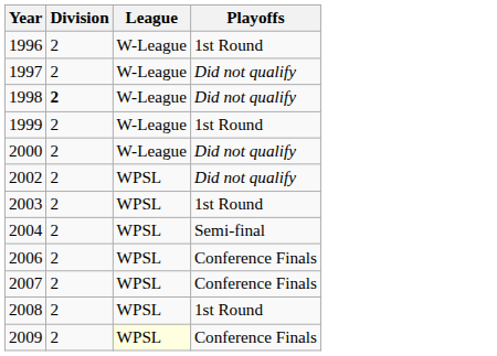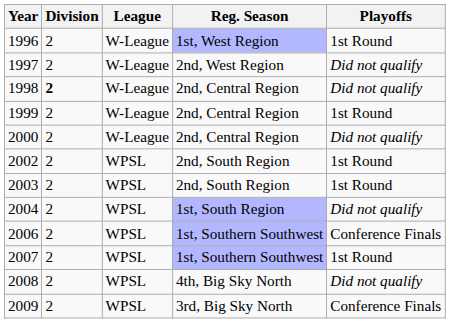 <table class="wikitable">
 <tr>
 <th>Year</th>
 <th>Division</th>
 <th>League</th>
+<th>Reg. Season</th>
 <th>Playoffs</th>
 </tr>
 <tr>
 <td>1996</td>
 <td>2</td>
 <td>W-League</td>
+<td bgcolor="B3B7FF">1st, West Region</td>
 <td>1st Round</td>
 </tr>
 <tr>
 <td>1997</td>
 <td>2</td>
 <td>W-League</td>
+<td>2nd, West Region</td>
 <td><em>Did not qualify</em></td>
 </tr>
 <tr>
 <td>1998</td>
 <td><strong>2</strong></td>
 <td>W-League</td>
+<td>2nd, Central Region</td>
 <td><em>Did not qualify</em></td>
 </tr>
 <tr>
 <td>1999</td>
 <td>2</td>
 <td>W-League</td>
+<td>2nd, Central Region</td>
 <td>1st Round</td>
 </tr>
 <tr>
 <td>2000</td>
 <td>2</td>
 <td>W-League</td>
+<td>2nd, Central Region</td>
 <td><em>Did not qualify</em></td>
 </tr>
 <tr>
 <td>2002</td>
 <td>2</td>
 <td>WPSL</td>
-<td><em>Did not qualify</em></td>
+<td>2nd, South Region</td>
+<td>1st Round</td>
 </tr>
 <tr>
 <td>2003</td>
 <td>2</td>
 <td>WPSL</td>
+<td>2nd, South Region</td>
 <td>1st Round</td>
 </tr>
 <tr>
 <td>2004</td>
 <td>2</td>
 <td>WPSL</td>
-<td>Semi-final</td>
+<td bgcolor="B3B7FF">1st, South Region</td>
+<td><em>Did not qualify</em></td>
 </tr>
 <tr>
 <td>2006</td>
 <td>2</td>
 <td>WPSL</td>
+<td bgcolor="B3B7FF">1st, Southern Southwest</td>
 <td>Conference Finals</td>
 </tr>
 <tr>
 <td>2007</td>
 <td>2</td>
 <td>WPSL</td>
-<td>Conference Finals</td>
+<td bgcolor="B3B7FF">1st, Southern Southwest</td>
+<td>1st Round</td>
 </tr>
 <tr>
 <td>2008</td>
 <td>2</td>
 <td>WPSL</td>
-<td>1st Round</td>
+<td>4th, Big Sky North</td>
+<td><em>Did not qualify</em></td>
 </tr>
 <tr>
 <td>2009</td>
 <td>2</td>
-<td style="background: lightyellow;">WPSL</td>
+<td>WPSL</td>
+<td>3rd, Big Sky North</td>
 <td>Conference Finals</td>
 </tr>
 </table>
